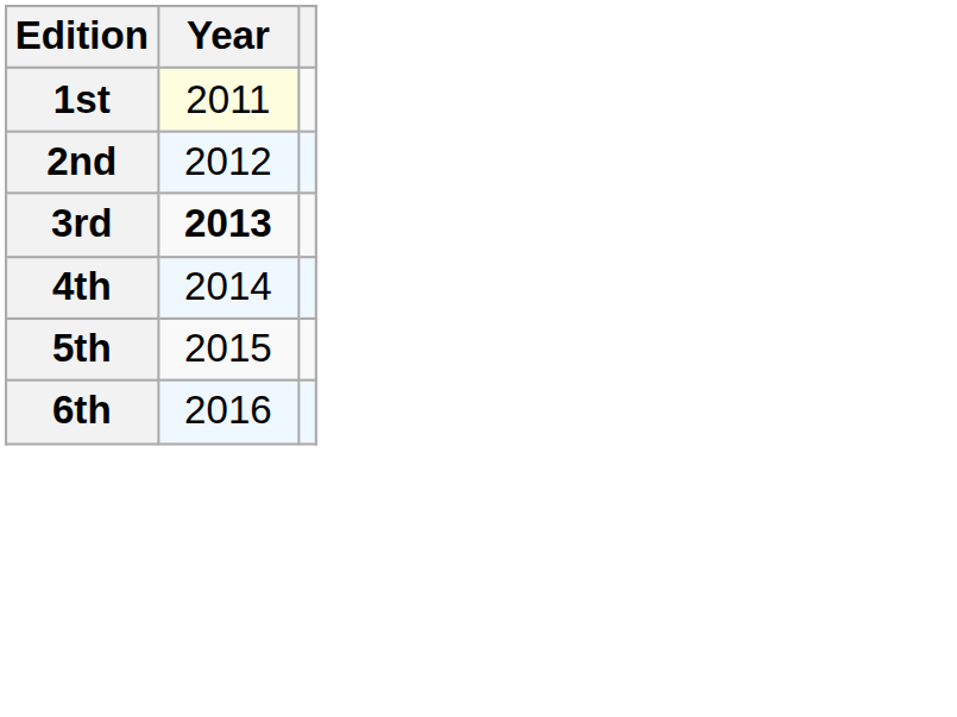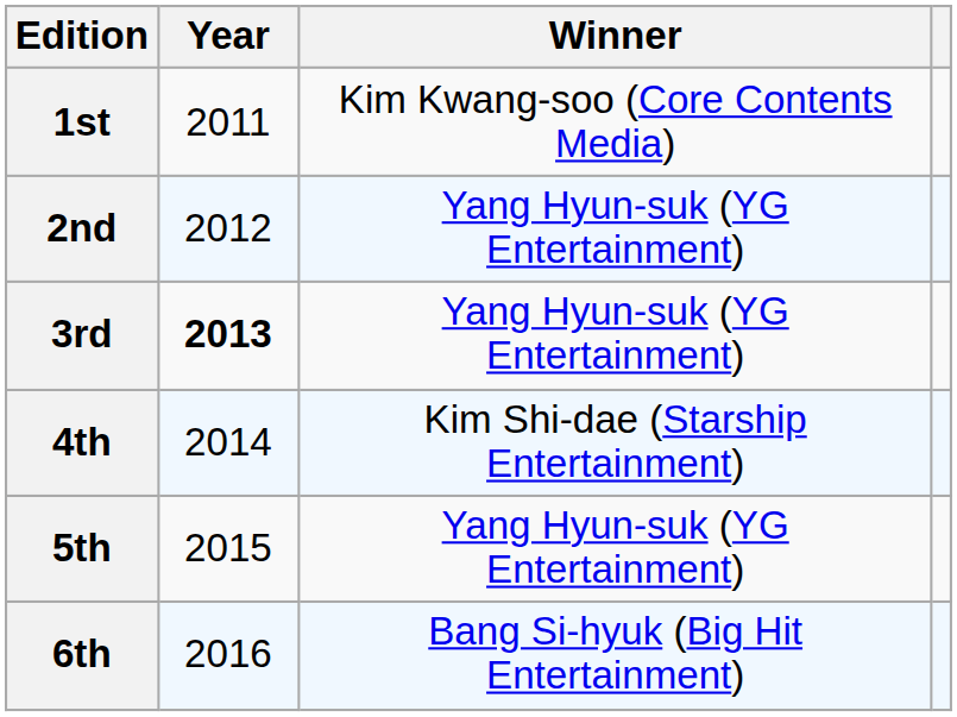 <table class="wikitable plainrowheaders" style="text-align: center">
 <tr>
 <th scope="col" width="50">Edition</th>
 <th scope="col" width="50">Year</th>
+<th scope="col" width="250">Winner</th>
 <th scope="col"></th>
 </tr>
 <tr>
 <th scope="row" style="text-align:center">1st</th>
-<td style="background: lightyellow;">2011</td>
+<td>2011</td>
+<td>Kim Kwang-soo (<a href='#'>Core Contents Media</a>)</td>
 <td></td>
 </tr>
 <tr style="background:#F0F8FF">
 <th scope="row" style="text-align:center">2nd</th>
 <td>2012</td>
+<td><a href='#'>Yang Hyun-suk</a> (<a href='#'>YG Entertainment</a>)</td>
 <td></td>
 </tr>
 <tr>
 <th scope="row" style="text-align:center">3rd</th>
 <td><strong>2013</strong></td>
+<td><a href='#'>Yang Hyun-suk</a> (<a href='#'>YG Entertainment</a>)</td>
 <td></td>
 </tr>
 <tr style="background:#F0F8FF">
 <th scope="row" style="text-align:center">4th</th>
 <td>2014</td>
+<td>Kim Shi-dae (<a href='#'>Starship Entertainment</a>)</td>
 <td></td>
 </tr>
 <tr>
 <th scope="row" style="text-align:center">5th</th>
 <td>2015</td>
+<td><a href='#'>Yang Hyun-suk</a> (<a href='#'>YG Entertainment</a>)</td>
 <td></td>
 </tr>
 <tr style="background:#F0F8FF">
 <th scope="row" style="text-align:center">6th</th>
 <td>2016</td>
+<td><a href='#'>Bang Si-hyuk</a> (<a href='#'>Big Hit Entertainment</a>)</td>
 <td></td>
 </tr>
 </table>
